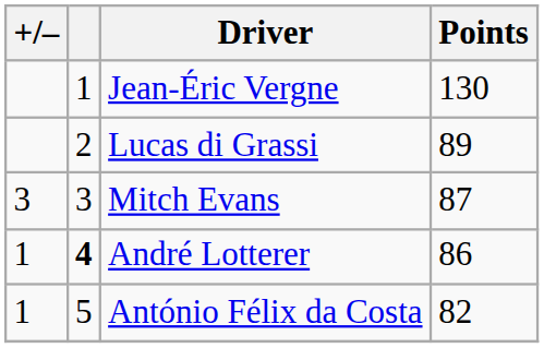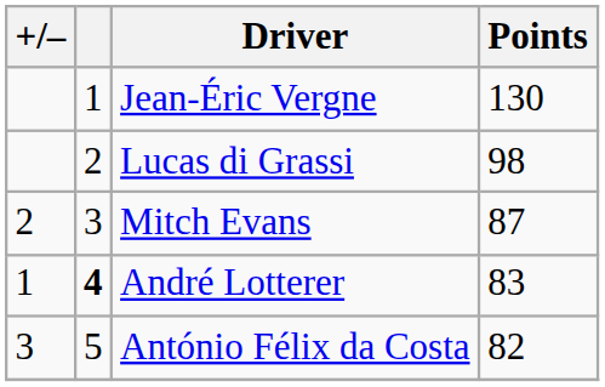 <table class="wikitable" style="font-size: 85%">
 <tr>
 <th scope="col">+/–</th>
 <th scope="col"></th>
 <th scope="col">Driver</th>
 <th scope="col">Points</th>
 </tr>
 <tr>
 <td align="left"></td>
 <td align="center">1</td>
 <td> <a href='#'>Jean-Éric Vergne</a></td>
 <td align="left">130</td>
 </tr>
 <tr>
 <td align="left"></td>
 <td align="center">2</td>
 <td> <a href='#'>Lucas di Grassi</a></td>
-<td align="left">89</td>
+<td align="left">98</td>
 </tr>
 <tr>
-<td align="left"> 3</td>
+<td align="left"> 2</td>
 <td align="center">3</td>
 <td> <a href='#'>Mitch Evans</a></td>
 <td align="left">87</td>
 </tr>
 <tr>
 <td align="left"> 1</td>
 <td align="center"><strong>4</strong></td>
 <td> <a href='#'>André Lotterer</a></td>
-<td align="left">86</td>
+<td align="left">83</td>
 </tr>
 <tr>
-<td align="left"> 1</td>
+<td align="left"> 3</td>
 <td align="center">5</td>
 <td> <a href='#'>António Félix da Costa</a></td>
 <td align="left">82</td>
 </tr>
 <tr>
 </tr>
 </table>
